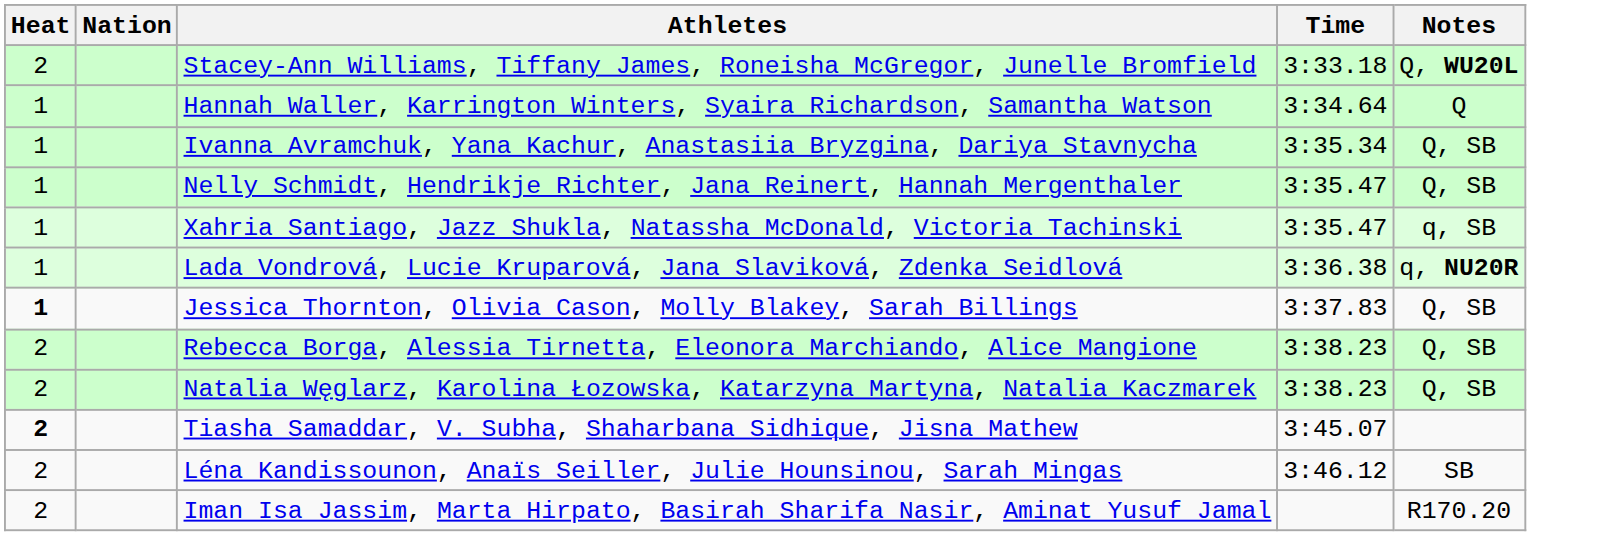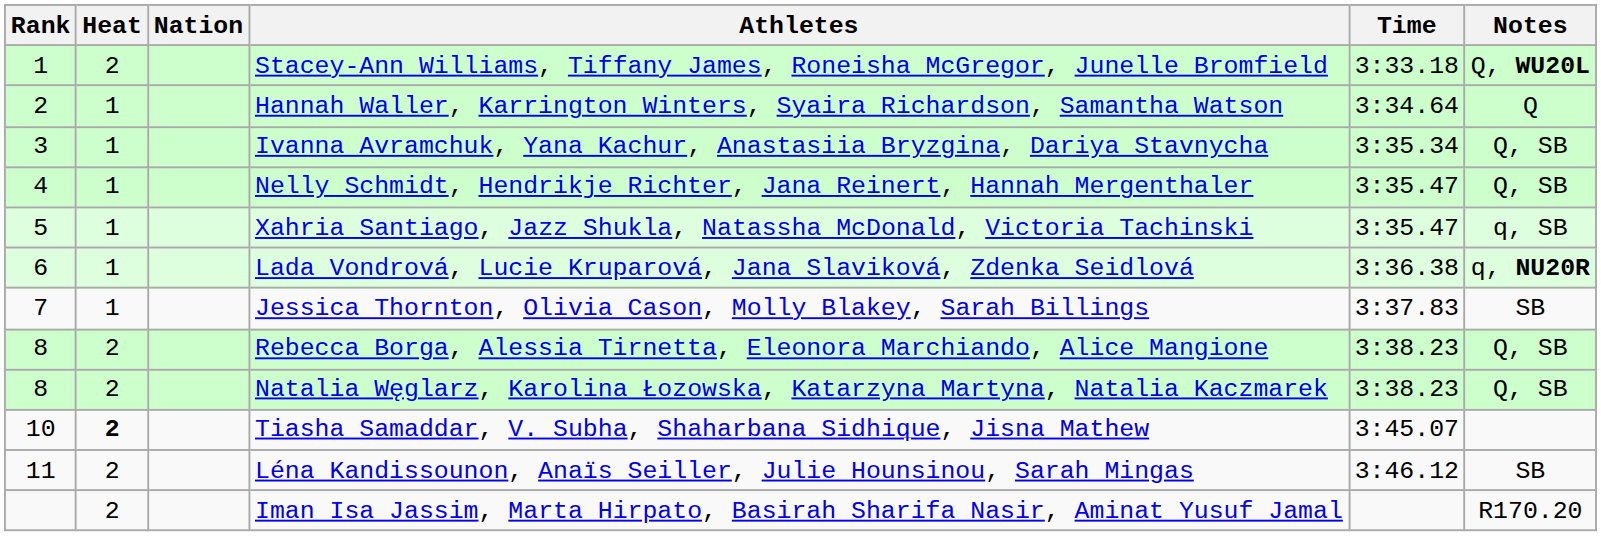 <table class="wikitable sortable" style="text-align:center">
 <tr>
+<th>Rank</th>
 <th>Heat</th>
 <th>Nation</th>
 <th>Athletes</th>
 <th>Time</th>
 <th>Notes</th>
 </tr>
 <tr bgcolor=ccffcc>
+<td>1</td>
 <td>2</td>
 <td align=left></td>
 <td align=left><a href='#'>Stacey-Ann Williams</a>, <a href='#'>Tiffany James</a>, <a href='#'>Roneisha McGregor</a>, <a href='#'>Junelle Bromfield</a></td>
 <td>3:33.18</td>
 <td>Q, <strong>WU20L</strong></td>
 </tr>
 <tr bgcolor=ccffcc>
+<td>2</td>
 <td>1</td>
 <td align=left></td>
 <td align=left><a href='#'>Hannah Waller</a>, <a href='#'>Karrington Winters</a>, <a href='#'>Syaira Richardson</a>, <a href='#'>Samantha Watson</a></td>
 <td>3:34.64</td>
 <td>Q</td>
 </tr>
 <tr bgcolor=ccffcc>
+<td>3</td>
 <td>1</td>
 <td align=left></td>
 <td align=left><a href='#'>Ivanna Avramchuk</a>, <a href='#'>Yana Kachur</a>, <a href='#'>Anastasiia Bryzgina</a>, <a href='#'>Dariya Stavnycha</a></td>
 <td>3:35.34</td>
 <td>Q, SB</td>
 </tr>
 <tr bgcolor=ccffcc>
+<td>4</td>
 <td>1</td>
 <td align=left></td>
 <td align=left><a href='#'>Nelly Schmidt</a>, <a href='#'>Hendrikje Richter</a>, <a href='#'>Jana Reinert</a>, <a href='#'>Hannah Mergenthaler</a></td>
 <td>3:35.47</td>
 <td>Q, SB</td>
 </tr>
 <tr bgcolor=ddffdd>
+<td>5</td>
 <td>1</td>
 <td align=left></td>
 <td align=left><a href='#'>Xahria Santiago</a>, <a href='#'>Jazz Shukla</a>, <a href='#'>Natassha McDonald</a>, <a href='#'>Victoria Tachinski</a></td>
 <td>3:35.47</td>
 <td>q, SB</td>
 </tr>
 <tr bgcolor=ddffdd>
+<td>6</td>
 <td>1</td>
 <td align=left></td>
 <td align=left><a href='#'>Lada Vondrová</a>, <a href='#'>Lucie Kruparová</a>, <a href='#'>Jana Slaviková</a>, <a href='#'>Zdenka Seidlová</a></td>
 <td>3:36.38</td>
 <td>q, <strong>NU20R</strong></td>
 </tr>
 <tr>
-<td><strong>1</strong></td>
+<td>7</td>
+<td>1</td>
 <td align=left></td>
 <td align=left><a href='#'>Jessica Thornton</a>, <a href='#'>Olivia Cason</a>, <a href='#'>Molly Blakey</a>, <a href='#'>Sarah Billings</a></td>
 <td>3:37.83</td>
-<td>Q, SB</td>
+<td>SB</td>
 </tr>
 <tr bgcolor=ccffcc>
+<td>8</td>
 <td>2</td>
 <td align=left></td>
 <td align=left><a href='#'>Rebecca Borga</a>, <a href='#'>Alessia Tirnetta</a>, <a href='#'>Eleonora Marchiando</a>, <a href='#'>Alice Mangione</a></td>
 <td>3:38.23</td>
 <td>Q, SB</td>
 </tr>
 <tr bgcolor=ccffcc>
+<td>8</td>
 <td>2</td>
 <td align=left></td>
 <td align=left><a href='#'>Natalia Węglarz</a>, <a href='#'>Karolina Łozowska</a>, <a href='#'>Katarzyna Martyna</a>, <a href='#'>Natalia Kaczmarek</a></td>
 <td>3:38.23</td>
 <td>Q, SB</td>
 </tr>
 <tr>
+<td>10</td>
 <td><strong>2</strong></td>
 <td align=left></td>
 <td align=left><a href='#'>Tiasha Samaddar</a>, <a href='#'>V. Subha</a>, <a href='#'>Shaharbana Sidhique</a>, <a href='#'>Jisna Mathew</a></td>
 <td>3:45.07</td>
 <td></td>
 </tr>
 <tr>
+<td>11</td>
 <td>2</td>
 <td align=left></td>
 <td align=left><a href='#'>Léna Kandissounon</a>, <a href='#'>Anaïs Seiller</a>, <a href='#'>Julie Hounsinou</a>, <a href='#'>Sarah Mingas</a></td>
 <td>3:46.12</td>
 <td>SB</td>
 </tr>
 <tr>
+<td></td>
 <td>2</td>
 <td align=left></td>
 <td align=left><a href='#'>Iman Isa Jassim</a>, <a href='#'>Marta Hirpato</a>, <a href='#'>Basirah Sharifa Nasir</a>, <a href='#'>Aminat Yusuf Jamal</a></td>
 <td></td>
 <td>R170.20</td>
 </tr>
 </table>
